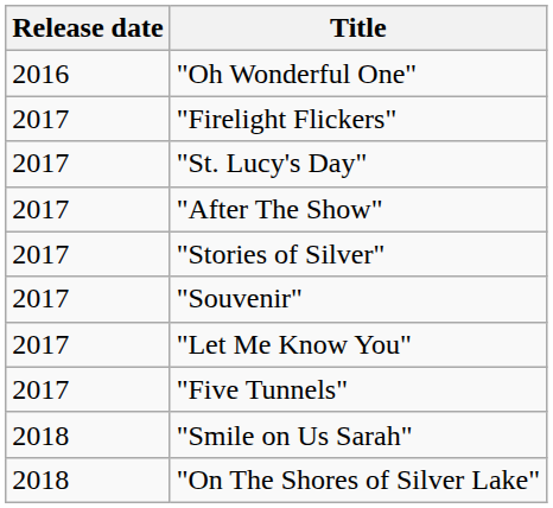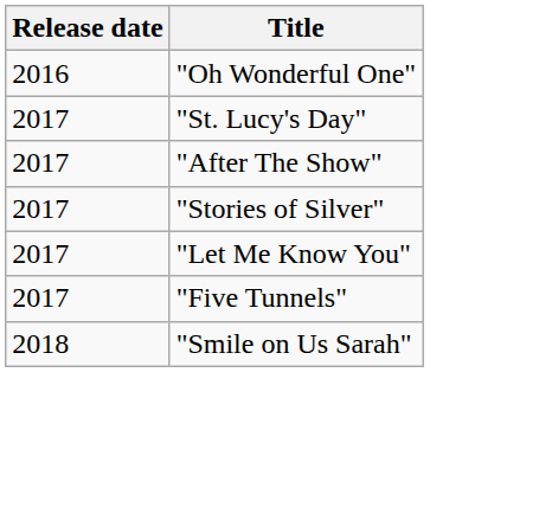 <table class="wikitable">
 <tr>
 <th>Release date</th>
 <th>Title</th>
 </tr>
 <tr>
 <td>2016</td>
 <td>"Oh Wonderful One"</td>
-</tr>
-<tr>
-<td>2017</td>
-<td>"Firelight Flickers"</td>
 </tr>
 <tr>
 <td>2017</td>
 <td>"St. Lucy's Day"</td>
 </tr>
 <tr>
 <td>2017</td>
 <td>"After The Show"</td>
 </tr>
 <tr>
 <td>2017</td>
 <td>"Stories of Silver"</td>
 </tr>
 <tr>
 <td>2017</td>
-<td>"Souvenir"</td>
-</tr>
-<tr>
-<td>2017</td>
 <td>"Let Me Know You"</td>
 </tr>
 <tr>
 <td>2017</td>
 <td>"Five Tunnels"</td>
 </tr>
 <tr>
 <td>2018</td>
 <td>"Smile on Us Sarah"</td>
 </tr>
-<tr>
-<td>2018</td>
-<td>"On The Shores of Silver Lake"</td>
-</tr>
 </table>
